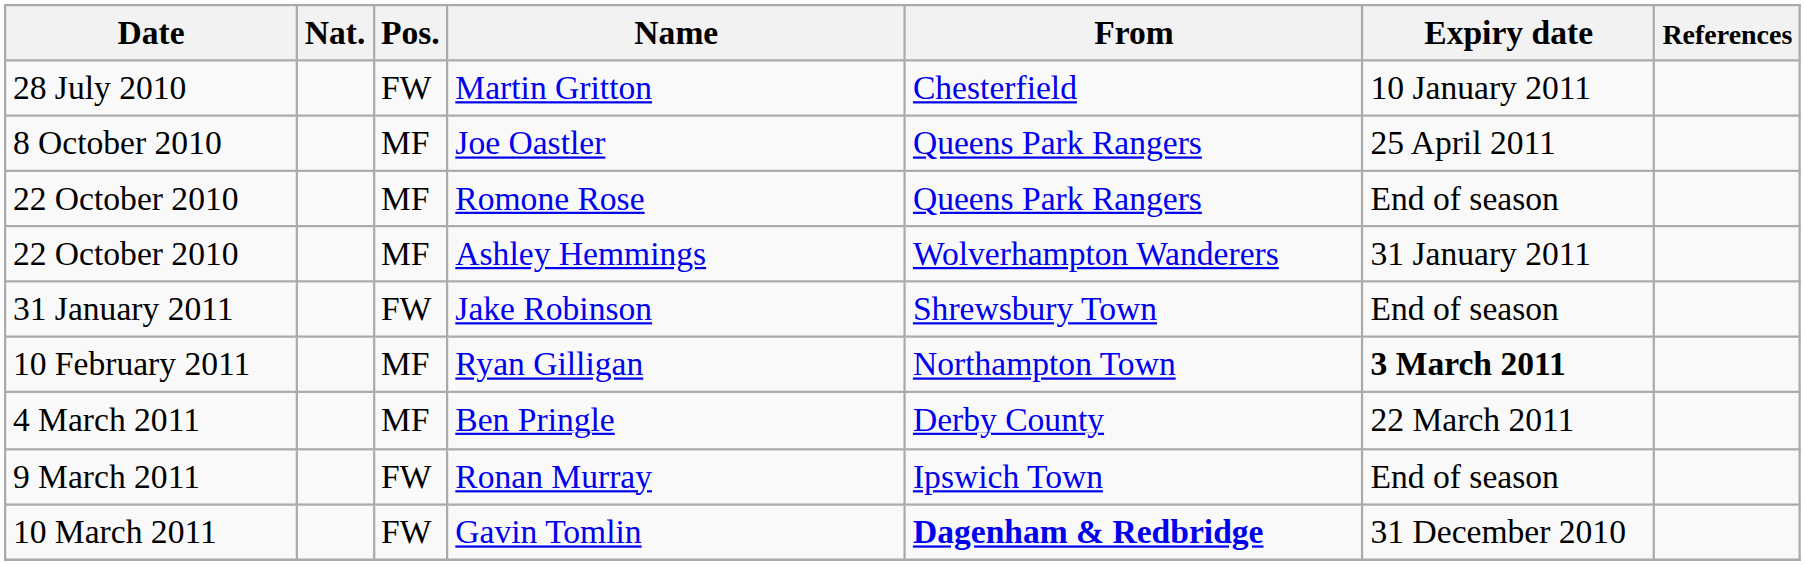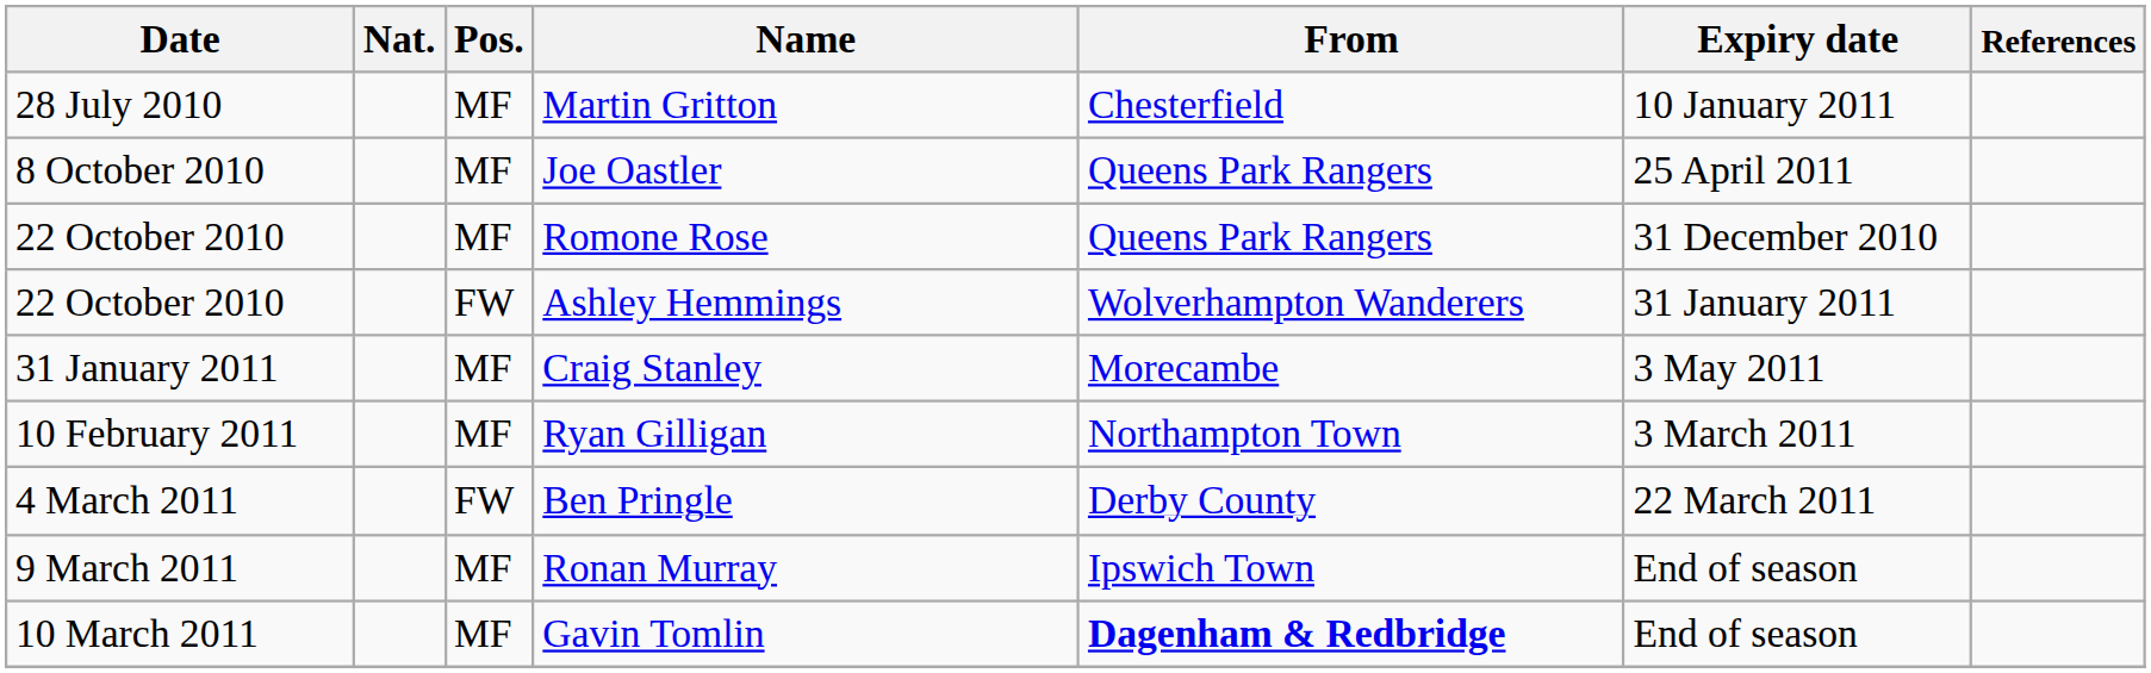 <table class="wikitable" style="font-size: 95%; text-align: left;">
 <tr>
 <th width=125>Date</th>
 <th>Nat.</th>
 <th>Pos.</th>
 <th width=200>Name</th>
 <th width=200>From</th>
 <th width=125>Expiry date</th>
 <th><small>References</small></th>
 </tr>
 <tr>
 <td>28 July 2010</td>
 <td></td>
-<td>FW</td>
+<td>MF</td>
 <td><a href='#'>Martin Gritton</a></td>
 <td><a href='#'>Chesterfield</a></td>
 <td>10 January 2011</td>
 <td align="center"></td>
 </tr>
 <tr>
 <td>8 October 2010</td>
 <td></td>
 <td>MF</td>
 <td><a href='#'>Joe Oastler</a></td>
 <td><a href='#'>Queens Park Rangers</a></td>
 <td>25 April 2011</td>
 <td align="center"></td>
 </tr>
 <tr>
 <td>22 October 2010</td>
 <td></td>
 <td>MF</td>
 <td><a href='#'>Romone Rose</a></td>
 <td><a href='#'>Queens Park Rangers</a></td>
-<td>End of season</td>
+<td>31 December 2010</td>
 <td align="center"></td>
 </tr>
 <tr>
 <td>22 October 2010</td>
 <td></td>
-<td>MF</td>
+<td>FW</td>
 <td><a href='#'>Ashley Hemmings</a></td>
 <td><a href='#'>Wolverhampton Wanderers</a></td>
 <td>31 January 2011</td>
 <td align="center"></td>
 </tr>
 <tr>
 <td>31 January 2011</td>
 <td></td>
-<td>FW</td>
-<td><a href='#'>Jake Robinson</a></td>
-<td><a href='#'>Shrewsbury Town</a></td>
-<td>End of season</td>
+<td>MF</td>
+<td><a href='#'>Craig Stanley</a></td>
+<td><a href='#'>Morecambe</a></td>
+<td>3 May 2011</td>
 <td align="center"></td>
 </tr>
 <tr>
 <td>10 February 2011</td>
 <td></td>
 <td>MF</td>
 <td><a href='#'>Ryan Gilligan</a></td>
 <td><a href='#'>Northampton Town</a></td>
-<td><strong>3 March 2011</strong></td>
+<td>3 March 2011</td>
 <td align="center"></td>
 </tr>
 <tr>
 <td>4 March 2011</td>
 <td></td>
-<td>MF</td>
+<td>FW</td>
 <td><a href='#'>Ben Pringle</a></td>
 <td><a href='#'>Derby County</a></td>
 <td>22 March 2011</td>
 <td align="center"></td>
 </tr>
 <tr>
 <td>9 March 2011</td>
 <td></td>
-<td>FW</td>
+<td>MF</td>
 <td><a href='#'>Ronan Murray</a></td>
 <td><a href='#'>Ipswich Town</a></td>
 <td>End of season</td>
 <td align="center"></td>
 </tr>
 <tr>
 <td>10 March 2011</td>
 <td></td>
-<td>FW</td>
+<td>MF</td>
 <td><a href='#'>Gavin Tomlin</a></td>
 <td><strong><a href='#'>Dagenham & Redbridge</a></strong></td>
-<td>31 December 2010</td>
+<td>End of season</td>
 <td align="center"></td>
 </tr>
 <tr>
 </tr>
 </table>
